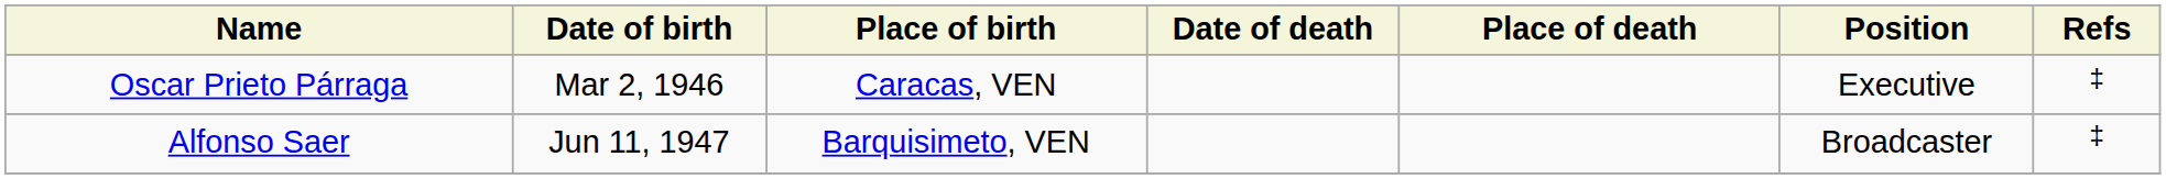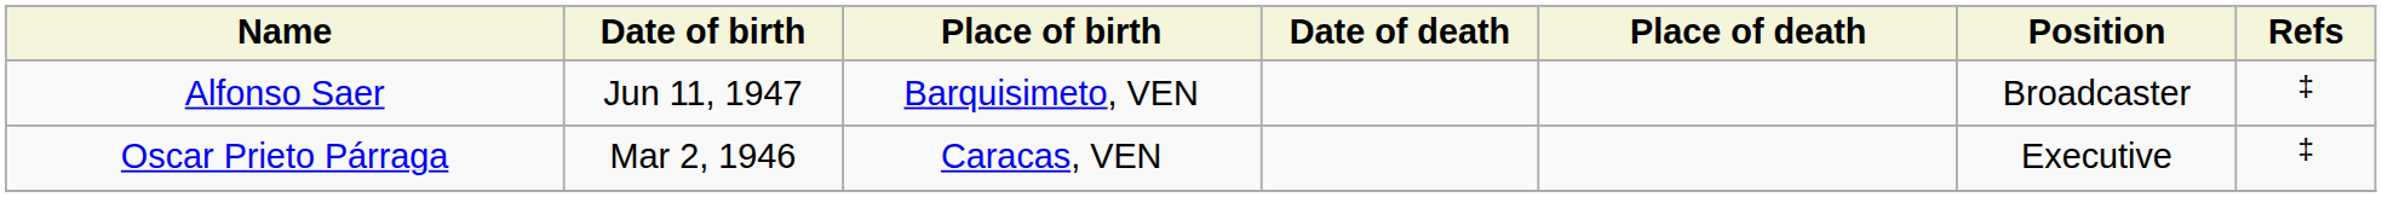 <table class="wikitable">
 <tr>
 <th style="background:#F5F5DC;" width=20%>Name</th>
 <th width=10% style="background:#F5F5DC;">Date of birth</th>
 <th width=15% style="background:#F5F5DC;">Place of birth</th>
 <th width=10% style="background:#F5F5DC;">Date of death</th>
 <th width=15% style="background:#F5F5DC;">Place of death</th>
 <th width=10% style="background:#F5F5DC;">Position</th>
 <th width=5% style="background:#F5F5DC;">Refs</th>
 </tr>
 <tr align=center>
+<td><a href='#'>Alfonso Saer</a></td>
+<td>Jun 11, 1947</td>
+<td><a href='#'>Barquisimeto</a>, VEN</td>
+<td></td>
+<td></td>
+<td>Broadcaster</td>
+<td><sup>‡</sup></td>
+</tr>
+<tr align=center>
 <td><a href='#'>Oscar Prieto Párraga</a></td>
 <td>Mar 2, 1946</td>
 <td><a href='#'>Caracas</a>, VEN</td>
 <td></td>
 <td></td>
 <td>Executive</td>
 <td><sup>‡</sup></td>
 </tr>
 <tr align=center>
-<td><a href='#'>Alfonso Saer</a></td>
-<td>Jun 11, 1947</td>
-<td><a href='#'>Barquisimeto</a>, VEN</td>
-<td></td>
-<td></td>
-<td>Broadcaster</td>
-<td><sup>‡</sup></td>
-</tr>
-<tr align=center>
 </tr>
 </table>
